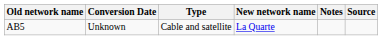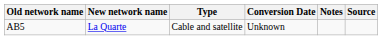 <table class="wikitable">
 <tr>
 <th>Old network name</th>
+<th>New network name</th>
+<th>Type</th>
 <th>Conversion Date</th>
-<th>Type</th>
-<th>New network name</th>
 <th>Notes</th>
 <th>Source</th>
 </tr>
 <tr>
 <td>AB5</td>
+<td><a href='#'>La Quarte</a></td>
+<td>Cable and satellite</td>
 <td>Unknown</td>
-<td>Cable and satellite</td>
-<td><a href='#'>La Quarte</a></td>
 <td></td>
 <td></td>
 </tr>
 </table>
